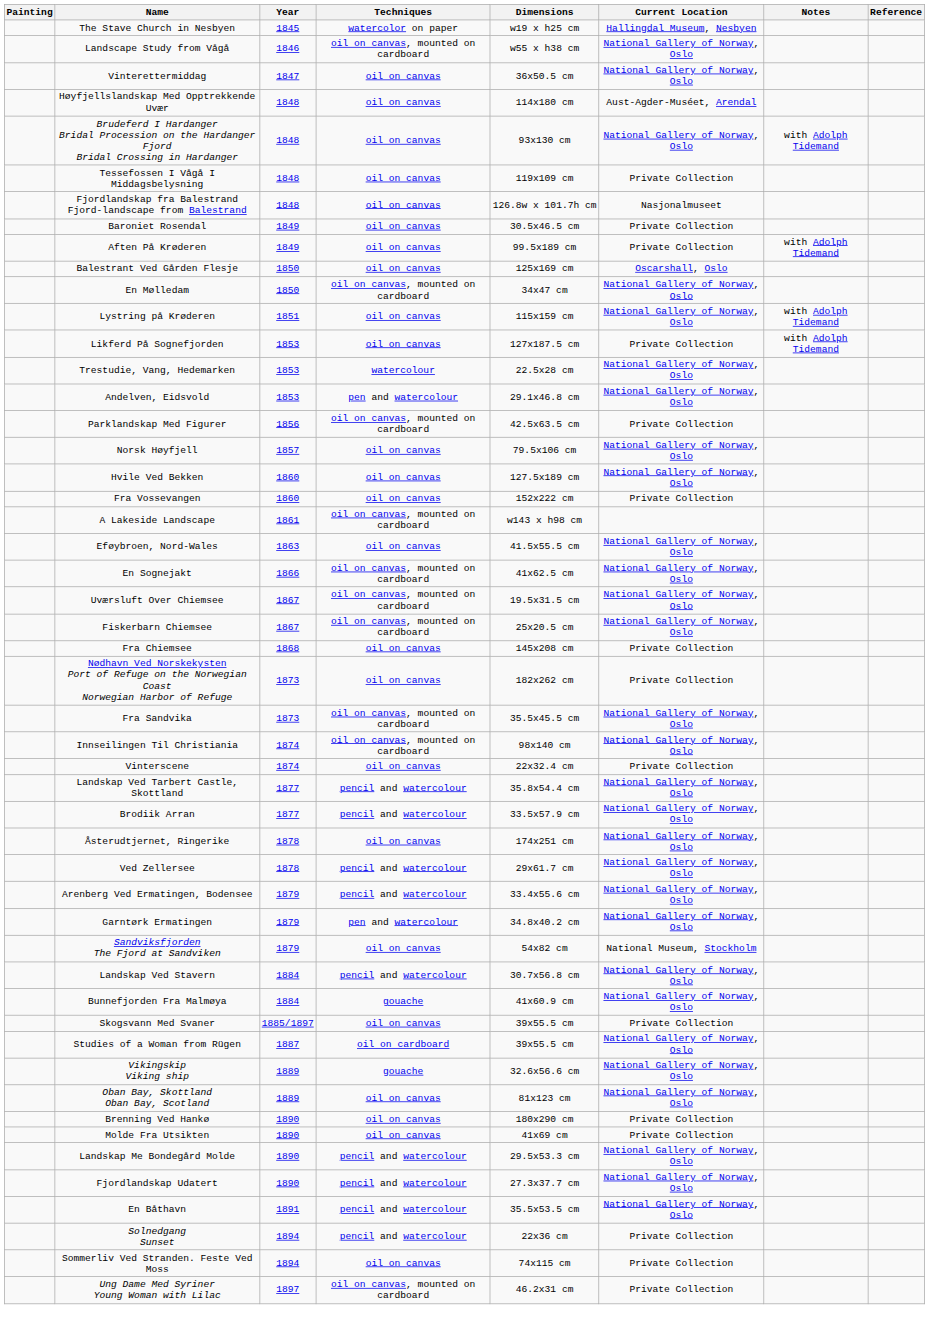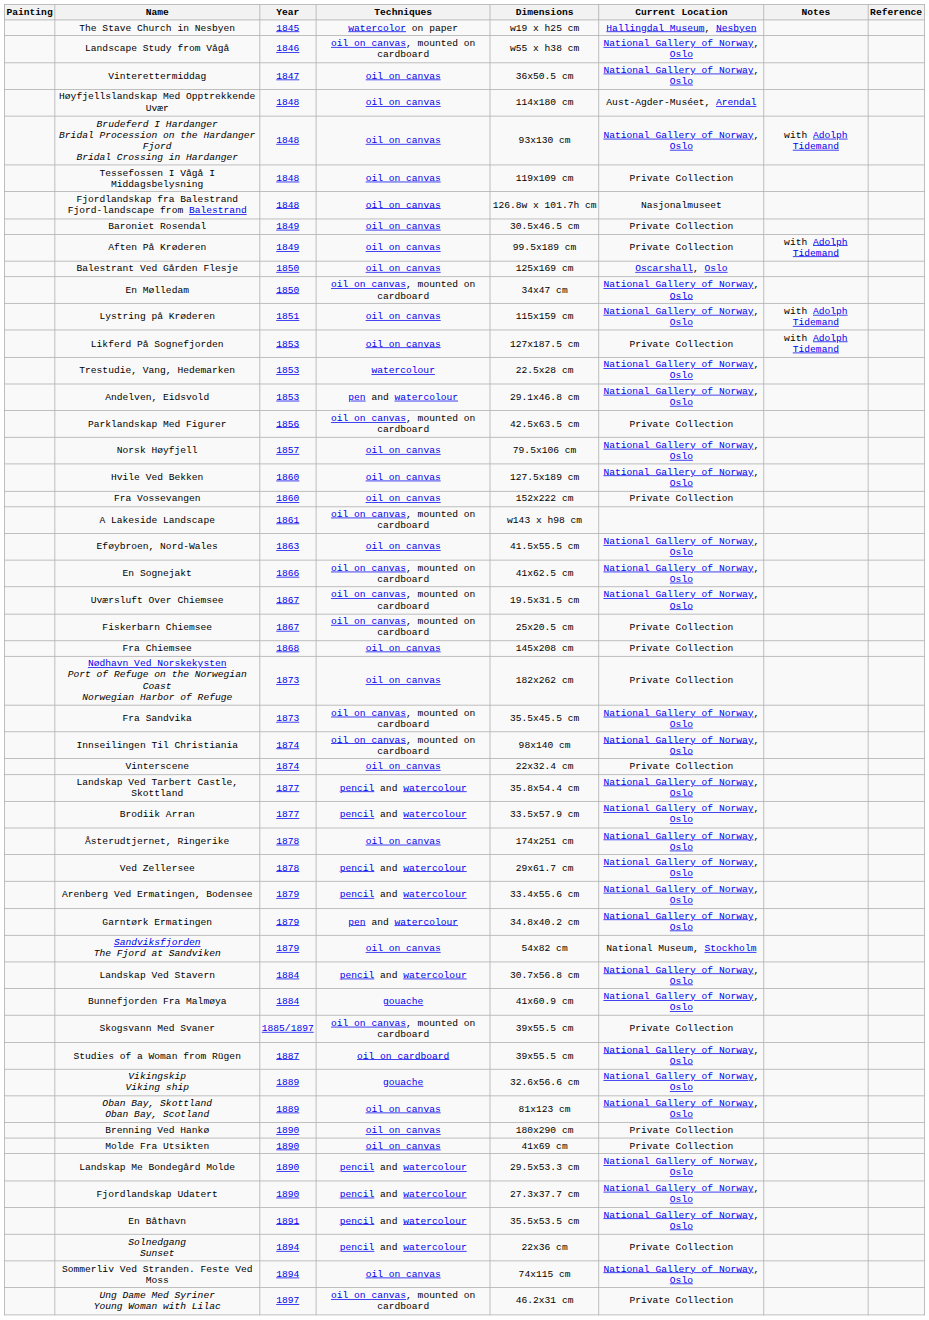 <table class="sortable wikitable" style="margin-left:0.5em; text-align:center">
 <tr>
 <th>Painting</th>
 <th>Name</th>
 <th>Year</th>
 <th>Techniques</th>
 <th>Dimensions</th>
 <th>Current Location</th>
 <th>Notes</th>
 <th>Reference</th>
 </tr>
 <tr>
 <td></td>
 <td>The Stave Church in Nesbyen</td>
 <td><a href='#'>1845</a></td>
 <td><a href='#'>watercolor</a> on paper</td>
 <td>w19 x h25 cm</td>
 <td><a href='#'>Hallingdal Museum</a>, <a href='#'>Nesbyen</a></td>
 <td></td>
 <td></td>
 </tr>
 <tr>
 <td></td>
 <td>Landscape Study from Vågå</td>
 <td><a href='#'>1846</a></td>
 <td><a href='#'>oil on canvas</a>, mounted on cardboard</td>
 <td>w55 x h38 cm</td>
 <td><a href='#'>National Gallery of Norway</a>, <a href='#'>Oslo</a></td>
 <td></td>
 <td></td>
 </tr>
 <tr>
 <td></td>
 <td>Vinterettermiddag</td>
 <td><a href='#'>1847</a></td>
 <td><a href='#'>oil on canvas</a></td>
 <td>36x50.5 cm</td>
 <td><a href='#'>National Gallery of Norway</a>, <a href='#'>Oslo</a></td>
 <td></td>
 <td></td>
 </tr>
 <tr>
 <td></td>
 <td>Høyfjellslandskap Med Opptrekkende Uvær</td>
 <td><a href='#'>1848</a></td>
 <td><a href='#'>oil on canvas</a></td>
 <td>114x180 cm</td>
 <td>Aust-Agder-Muséet, <a href='#'>Arendal</a></td>
 <td></td>
 <td></td>
 </tr>
 <tr>
 <td></td>
 <td><em>Brudeferd I Hardanger</em><br><em>Bridal Procession on the Hardanger Fjord</em><br><em>Bridal Crossing in Hardanger</em></td>
 <td><a href='#'>1848</a></td>
 <td><a href='#'>oil on canvas</a></td>
 <td>93x130 cm</td>
 <td><a href='#'>National Gallery of Norway</a>, <a href='#'>Oslo</a></td>
 <td>with <a href='#'>Adolph Tidemand</a></td>
 <td></td>
 </tr>
 <tr>
 <td></td>
 <td>Tessefossen I Vågå I Middagsbelysning</td>
 <td><a href='#'>1848</a></td>
 <td><a href='#'>oil on canvas</a></td>
 <td>119x109 cm</td>
 <td>Private Collection</td>
 <td></td>
 <td></td>
 </tr>
 <tr>
 <td></td>
 <td>Fjordlandskap fra Balestrand<br>Fjord-landscape from <a href='#'>Balestrand</a></td>
 <td><a href='#'>1848</a></td>
 <td><a href='#'>oil on canvas</a></td>
 <td>126.8w x 101.7h cm</td>
 <td>Nasjonalmuseet</td>
 <td></td>
 <td></td>
 </tr>
 <tr>
 <td></td>
 <td>Baroniet Rosendal</td>
 <td><a href='#'>1849</a></td>
 <td><a href='#'>oil on canvas</a></td>
 <td>30.5x46.5 cm</td>
 <td>Private Collection</td>
 <td></td>
 <td></td>
 </tr>
 <tr>
 <td></td>
 <td>Aften På Krøderen</td>
 <td><a href='#'>1849</a></td>
 <td><a href='#'>oil on canvas</a></td>
 <td>99.5x189 cm</td>
 <td>Private Collection</td>
 <td>with <a href='#'>Adolph Tidemand</a></td>
 <td></td>
 </tr>
 <tr>
 <td></td>
 <td>Balestrant Ved Gården Flesje</td>
 <td><a href='#'>1850</a></td>
 <td><a href='#'>oil on canvas</a></td>
 <td>125x169 cm</td>
 <td><a href='#'>Oscarshall</a>, <a href='#'>Oslo</a></td>
 <td></td>
 <td></td>
 </tr>
 <tr>
 <td></td>
 <td>En Mølledam</td>
 <td><a href='#'>1850</a></td>
 <td><a href='#'>oil on canvas</a>, mounted on cardboard</td>
 <td>34x47 cm</td>
 <td><a href='#'>National Gallery of Norway</a>, <a href='#'>Oslo</a></td>
 <td></td>
 <td></td>
 </tr>
 <tr>
 <td></td>
 <td>Lystring på Krøderen</td>
 <td><a href='#'>1851</a></td>
 <td><a href='#'>oil on canvas</a></td>
 <td>115x159 cm</td>
 <td><a href='#'>National Gallery of Norway</a>, <a href='#'>Oslo</a></td>
 <td>with <a href='#'>Adolph Tidemand</a></td>
 <td></td>
 </tr>
 <tr>
 <td></td>
 <td>Likferd På Sognefjorden</td>
 <td><a href='#'>1853</a></td>
 <td><a href='#'>oil on canvas</a></td>
 <td>127x187.5 cm</td>
 <td>Private Collection</td>
 <td>with <a href='#'>Adolph Tidemand</a></td>
 <td></td>
 </tr>
 <tr>
 <td></td>
 <td>Trestudie, Vang, Hedemarken</td>
 <td><a href='#'>1853</a></td>
 <td><a href='#'>watercolour</a></td>
 <td>22.5x28 cm</td>
 <td><a href='#'>National Gallery of Norway</a>, <a href='#'>Oslo</a></td>
 <td></td>
 <td></td>
 </tr>
 <tr>
 <td></td>
 <td>Andelven, Eidsvold</td>
 <td><a href='#'>1853</a></td>
 <td><a href='#'>pen</a> and <a href='#'>watercolour</a></td>
 <td>29.1x46.8 cm</td>
 <td><a href='#'>National Gallery of Norway</a>, <a href='#'>Oslo</a></td>
 <td></td>
 <td></td>
 </tr>
 <tr>
 <td></td>
 <td>Parklandskap Med Figurer</td>
 <td><a href='#'>1856</a></td>
 <td><a href='#'>oil on canvas</a>, mounted on cardboard</td>
 <td>42.5x63.5 cm</td>
 <td>Private Collection</td>
 <td></td>
 <td></td>
 </tr>
 <tr>
 <td></td>
 <td>Norsk Høyfjell</td>
 <td><a href='#'>1857</a></td>
 <td><a href='#'>oil on canvas</a></td>
 <td>79.5x106 cm</td>
 <td><a href='#'>National Gallery of Norway</a>, <a href='#'>Oslo</a></td>
 <td></td>
 <td></td>
 </tr>
 <tr>
 <td></td>
 <td>Hvile Ved Bekken</td>
 <td><a href='#'>1860</a></td>
 <td><a href='#'>oil on canvas</a></td>
 <td>127.5x189 cm</td>
 <td><a href='#'>National Gallery of Norway</a>, <a href='#'>Oslo</a></td>
 <td></td>
 <td></td>
 </tr>
 <tr>
 <td></td>
 <td>Fra Vossevangen</td>
 <td><a href='#'>1860</a></td>
 <td><a href='#'>oil on canvas</a></td>
 <td>152x222 cm</td>
 <td>Private Collection</td>
 <td></td>
 <td></td>
 </tr>
 <tr>
 <td></td>
 <td>A Lakeside Landscape</td>
 <td><a href='#'>1861</a></td>
 <td><a href='#'>oil on canvas</a>, mounted on cardboard</td>
 <td>w143 x h98 cm</td>
 <td></td>
 <td></td>
 <td></td>
 </tr>
 <tr>
 <td></td>
 <td>Eføybroen, Nord-Wales</td>
 <td><a href='#'>1863</a></td>
 <td><a href='#'>oil on canvas</a></td>
 <td>41.5x55.5 cm</td>
 <td><a href='#'>National Gallery of Norway</a>, <a href='#'>Oslo</a></td>
 <td></td>
 <td></td>
 </tr>
 <tr>
 <td></td>
 <td>En Sognejakt</td>
 <td><a href='#'>1866</a></td>
 <td><a href='#'>oil on canvas</a>, mounted on cardboard</td>
 <td>41x62.5 cm</td>
 <td><a href='#'>National Gallery of Norway</a>, <a href='#'>Oslo</a></td>
 <td></td>
 <td></td>
 </tr>
 <tr>
 <td></td>
 <td>Uværsluft Over Chiemsee</td>
 <td><a href='#'>1867</a></td>
 <td><a href='#'>oil on canvas</a>, mounted on cardboard</td>
 <td>19.5x31.5 cm</td>
 <td><a href='#'>National Gallery of Norway</a>, <a href='#'>Oslo</a></td>
 <td></td>
 <td></td>
 </tr>
 <tr>
 <td></td>
 <td>Fiskerbarn Chiemsee</td>
 <td><a href='#'>1867</a></td>
 <td><a href='#'>oil on canvas</a>, mounted on cardboard</td>
 <td>25x20.5 cm</td>
-<td><a href='#'>National Gallery of Norway</a>, <a href='#'>Oslo</a></td>
+<td>Private Collection</td>
 <td></td>
 <td></td>
 </tr>
 <tr>
 <td></td>
 <td>Fra Chiemsee</td>
 <td><a href='#'>1868</a></td>
 <td><a href='#'>oil on canvas</a></td>
 <td>145x208 cm</td>
 <td>Private Collection</td>
 <td></td>
 <td></td>
 </tr>
 <tr>
 <td></td>
 <td><a href='#'>Nødhavn Ved Norskekysten</a><br><em>Port of Refuge on the Norwegian Coast</em><br><em>Norwegian Harbor of Refuge</em></td>
 <td><a href='#'>1873</a></td>
 <td><a href='#'>oil on canvas</a></td>
 <td>182x262 cm</td>
 <td>Private Collection</td>
 <td></td>
 <td></td>
 </tr>
 <tr>
 <td></td>
 <td>Fra Sandvika</td>
 <td><a href='#'>1873</a></td>
 <td><a href='#'>oil on canvas</a>, mounted on cardboard</td>
 <td>35.5x45.5 cm</td>
 <td><a href='#'>National Gallery of Norway</a>, <a href='#'>Oslo</a></td>
 <td></td>
 <td></td>
 </tr>
 <tr>
 <td></td>
 <td>Innseilingen Til Christiania</td>
 <td><a href='#'>1874</a></td>
 <td><a href='#'>oil on canvas</a>, mounted on cardboard</td>
 <td>98x140 cm</td>
 <td><a href='#'>National Gallery of Norway</a>, <a href='#'>Oslo</a></td>
 <td></td>
 <td></td>
 </tr>
 <tr>
 <td></td>
 <td>Vinterscene</td>
 <td><a href='#'>1874</a></td>
 <td><a href='#'>oil on canvas</a></td>
 <td>22x32.4 cm</td>
 <td>Private Collection</td>
 <td></td>
 <td></td>
 </tr>
 <tr>
 <td></td>
 <td>Landskap Ved Tarbert Castle, Skottland</td>
 <td><a href='#'>1877</a></td>
 <td><a href='#'>pencil</a> and <a href='#'>watercolour</a></td>
 <td>35.8x54.4 cm</td>
 <td><a href='#'>National Gallery of Norway</a>, <a href='#'>Oslo</a></td>
 <td></td>
 <td></td>
 </tr>
 <tr>
 <td></td>
 <td>Brodiik Arran</td>
 <td><a href='#'>1877</a></td>
 <td><a href='#'>pencil</a> and <a href='#'>watercolour</a></td>
 <td>33.5x57.9 cm</td>
 <td><a href='#'>National Gallery of Norway</a>, <a href='#'>Oslo</a></td>
 <td></td>
 <td></td>
 </tr>
 <tr>
 <td></td>
 <td>Åsterudtjernet, Ringerike</td>
 <td><a href='#'>1878</a></td>
 <td><a href='#'>oil on canvas</a></td>
 <td>174x251 cm</td>
 <td><a href='#'>National Gallery of Norway</a>, <a href='#'>Oslo</a></td>
 <td></td>
 <td></td>
 </tr>
 <tr>
 <td></td>
 <td>Ved Zellersee</td>
 <td><a href='#'>1878</a></td>
 <td><a href='#'>pencil</a> and <a href='#'>watercolour</a></td>
 <td>29x61.7 cm</td>
 <td><a href='#'>National Gallery of Norway</a>, <a href='#'>Oslo</a></td>
 <td></td>
 <td></td>
 </tr>
 <tr>
 <td></td>
 <td>Arenberg Ved Ermatingen, Bodensee</td>
 <td><a href='#'>1879</a></td>
 <td><a href='#'>pencil</a> and <a href='#'>watercolour</a></td>
 <td>33.4x55.6 cm</td>
 <td><a href='#'>National Gallery of Norway</a>, <a href='#'>Oslo</a></td>
 <td></td>
 <td></td>
 </tr>
 <tr>
 <td></td>
 <td>Garntørk Ermatingen</td>
 <td><a href='#'>1879</a></td>
 <td><a href='#'>pen</a> and <a href='#'>watercolour</a></td>
 <td>34.8x40.2 cm</td>
 <td><a href='#'>National Gallery of Norway</a>, <a href='#'>Oslo</a></td>
 <td></td>
 <td></td>
 </tr>
 <tr>
 <td></td>
 <td><em><a href='#'>Sandviksfjorden</a></em><br><em>The Fjord at Sandviken</em></td>
 <td><a href='#'>1879</a></td>
 <td><a href='#'>oil on canvas</a></td>
 <td>54x82 cm</td>
 <td>National Museum, <a href='#'>Stockholm</a></td>
 <td></td>
 <td></td>
 </tr>
 <tr>
 <td></td>
 <td>Landskap Ved Stavern</td>
 <td><a href='#'>1884</a></td>
 <td><a href='#'>pencil</a> and <a href='#'>watercolour</a></td>
 <td>30.7x56.8 cm</td>
 <td><a href='#'>National Gallery of Norway</a>, <a href='#'>Oslo</a></td>
 <td></td>
 <td></td>
 </tr>
 <tr>
 <td></td>
 <td>Bunnefjorden Fra Malmøya</td>
 <td><a href='#'>1884</a></td>
 <td><a href='#'>gouache</a></td>
 <td>41x60.9 cm</td>
 <td><a href='#'>National Gallery of Norway</a>, <a href='#'>Oslo</a></td>
 <td></td>
 <td></td>
 </tr>
 <tr>
 <td></td>
 <td>Skogsvann Med Svaner</td>
 <td><a href='#'>1885/1897</a></td>
-<td><a href='#'>oil on canvas</a></td>
+<td><a href='#'>oil on canvas</a>, mounted on cardboard</td>
 <td>39x55.5 cm</td>
 <td>Private Collection</td>
 <td></td>
 <td></td>
 </tr>
 <tr>
 <td></td>
 <td>Studies of a Woman from Rügen</td>
 <td><a href='#'>1887</a></td>
 <td><a href='#'>oil on cardboard</a></td>
 <td>39x55.5 cm</td>
 <td><a href='#'>National Gallery of Norway</a>, <a href='#'>Oslo</a></td>
 <td></td>
 <td></td>
 </tr>
 <tr>
 <td></td>
 <td><em>Vikingskip</em><br><em>Viking ship</em></td>
 <td><a href='#'>1889</a></td>
 <td><a href='#'>gouache</a></td>
 <td>32.6x56.6 cm</td>
 <td><a href='#'>National Gallery of Norway</a>, <a href='#'>Oslo</a></td>
 <td></td>
 <td></td>
 </tr>
 <tr>
 <td></td>
 <td><em>Oban Bay, Skottland</em><br><em>Oban Bay, Scotland</em></td>
 <td><a href='#'>1889</a></td>
 <td><a href='#'>oil on canvas</a></td>
 <td>81x123 cm</td>
 <td><a href='#'>National Gallery of Norway</a>, <a href='#'>Oslo</a></td>
 <td></td>
 <td></td>
 </tr>
 <tr>
 <td></td>
 <td>Brenning Ved Hankø</td>
 <td><a href='#'>1890</a></td>
 <td><a href='#'>oil on canvas</a></td>
 <td>180x290 cm</td>
 <td>Private Collection</td>
 <td></td>
 <td></td>
 </tr>
 <tr>
 <td></td>
 <td>Molde Fra Utsikten</td>
 <td><a href='#'>1890</a></td>
 <td><a href='#'>oil on canvas</a></td>
 <td>41x69 cm</td>
 <td>Private Collection</td>
 <td></td>
 <td></td>
 </tr>
 <tr>
 <td></td>
 <td>Landskap Me Bondegård Molde</td>
 <td><a href='#'>1890</a></td>
 <td><a href='#'>pencil</a> and <a href='#'>watercolour</a></td>
 <td>29.5x53.3 cm</td>
 <td><a href='#'>National Gallery of Norway</a>, <a href='#'>Oslo</a></td>
 <td></td>
 <td></td>
 </tr>
 <tr>
 <td></td>
 <td>Fjordlandskap Udatert</td>
 <td><a href='#'>1890</a></td>
 <td><a href='#'>pencil</a> and <a href='#'>watercolour</a></td>
 <td>27.3x37.7 cm</td>
 <td><a href='#'>National Gallery of Norway</a>, <a href='#'>Oslo</a></td>
 <td></td>
 <td></td>
 </tr>
 <tr>
 <td></td>
 <td>En Båthavn</td>
 <td><a href='#'>1891</a></td>
 <td><a href='#'>pencil</a> and <a href='#'>watercolour</a></td>
 <td>35.5x53.5 cm</td>
 <td><a href='#'>National Gallery of Norway</a>, <a href='#'>Oslo</a></td>
 <td></td>
 <td></td>
 </tr>
 <tr>
 <td></td>
 <td><em>Solnedgang</em><br><em>Sunset</em></td>
 <td><a href='#'>1894</a></td>
 <td><a href='#'>pencil</a> and <a href='#'>watercolour</a></td>
 <td>22x36 cm</td>
 <td>Private Collection</td>
 <td></td>
 <td></td>
 </tr>
 <tr>
 <td></td>
 <td>Sommerliv Ved Stranden. Feste Ved Moss</td>
 <td><a href='#'>1894</a></td>
 <td><a href='#'>oil on canvas</a></td>
 <td>74x115 cm</td>
-<td>Private Collection</td>
+<td><a href='#'>National Gallery of Norway</a>, <a href='#'>Oslo</a></td>
 <td></td>
 <td></td>
 </tr>
 <tr>
 <td></td>
 <td><em>Ung Dame Med Syriner</em><br><em>Young Woman with Lilac</em></td>
 <td><a href='#'>1897</a></td>
 <td><a href='#'>oil on canvas</a>, mounted on cardboard</td>
 <td>46.2x31 cm</td>
 <td>Private Collection</td>
 <td></td>
 <td></td>
 </tr>
 </table>
